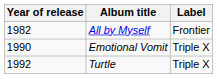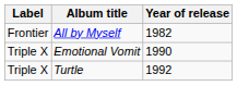 <table class="wikitable">
 <tr>
+<th>Label</th>
+<th>Album title</th>
 <th>Year of release</th>
-<th>Album title</th>
-<th>Label</th>
 </tr>
 <tr>
+<td>Frontier</td>
+<td><em><a href='#'>All by Myself</a></em></td>
 <td>1982</td>
-<td><em><a href='#'>All by Myself</a></em></td>
-<td>Frontier</td>
 </tr>
 <tr>
+<td>Triple X</td>
+<td><em>Emotional Vomit</em></td>
 <td>1990</td>
-<td><em>Emotional Vomit</em></td>
-<td>Triple X</td>
 </tr>
 <tr>
+<td>Triple X</td>
+<td><em>Turtle</em></td>
 <td>1992</td>
-<td><em>Turtle</em></td>
-<td>Triple X</td>
 </tr>
 </table>
